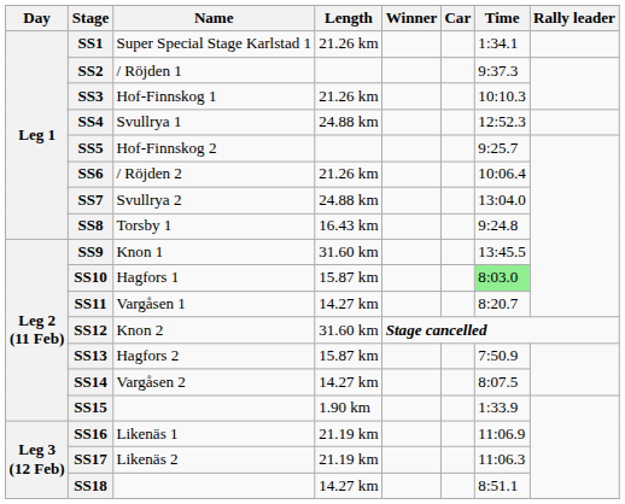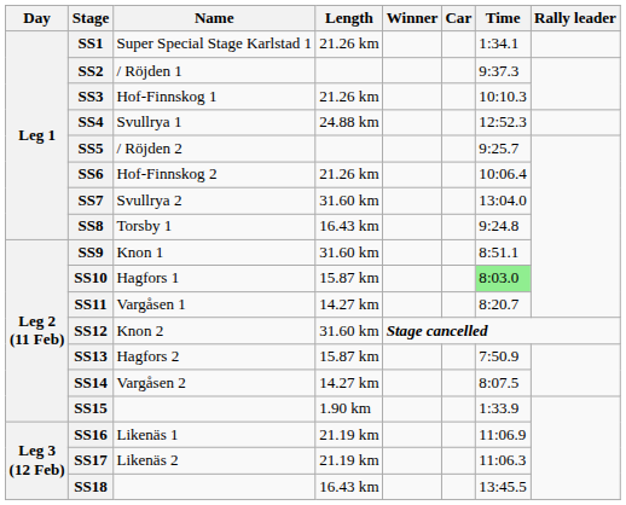 <table class="wikitable plainrowheaders sortable" style="font-size: 85%">
 <tr>
 <th>Day</th>
 <th>Stage</th>
 <th>Name</th>
 <th>Length</th>
 <th>Winner</th>
 <th>Car</th>
 <th>Time</th>
 <th>Rally leader</th>
 </tr>
 <tr>
 <th rowspan="8">Leg 1<br></th>
 <th>SS1</th>
 <td> Super Special Stage Karlstad 1</td>
 <td>21.26 km</td>
 <td></td>
 <td></td>
 <td>1:34.1</td>
 <td rowspan="1"></td>
 </tr>
 <tr>
 <th>SS2</th>
 <td>/ Röjden 1</td>
 <td></td>
 <td></td>
 <td></td>
 <td>9:37.3</td>
 <td rowspan="2"></td>
 </tr>
 <tr>
 <th>SS3</th>
 <td> Hof-Finnskog 1</td>
 <td>21.26 km</td>
 <td></td>
 <td></td>
 <td>10:10.3</td>
 </tr>
 <tr>
 <th>SS4</th>
 <td> Svullrya 1</td>
 <td>24.88 km</td>
 <td></td>
 <td></td>
 <td>12:52.3</td>
 <td rowspan="1"></td>
 </tr>
 <tr>
 <th>SS5</th>
-<td> Hof-Finnskog 2</td>
+<td>/ Röjden 2</td>
 <td></td>
 <td></td>
 <td></td>
 <td>9:25.7</td>
 <td rowspan="7"></td>
 </tr>
 <tr>
 <th>SS6</th>
-<td>/ Röjden 2</td>
+<td> Hof-Finnskog 2</td>
 <td>21.26 km</td>
 <td></td>
 <td></td>
 <td>10:06.4</td>
 </tr>
 <tr>
 <th>SS7</th>
 <td> Svullrya 2</td>
-<td>24.88 km</td>
+<td>31.60 km</td>
 <td></td>
 <td></td>
 <td>13:04.0</td>
 </tr>
 <tr>
 <th>SS8</th>
 <td> Torsby 1</td>
 <td>16.43 km</td>
 <td></td>
 <td></td>
 <td>9:24.8</td>
 </tr>
 <tr>
 <th rowspan="7">Leg 2<br>(11 Feb)</th>
 <th>SS9</th>
 <td> Knon 1</td>
 <td>31.60 km</td>
 <td></td>
 <td></td>
-<td>13:45.5</td>
+<td>8:51.1</td>
 </tr>
 <tr>
 <th>SS10</th>
 <td> Hagfors 1</td>
 <td>15.87 km</td>
 <td></td>
 <td></td>
 <td style="background: lightgreen;">8:03.0</td>
 </tr>
 <tr>
 <th>SS11</th>
 <td> Vargåsen 1</td>
 <td>14.27 km</td>
 <td></td>
 <td></td>
 <td>8:20.7</td>
 </tr>
 <tr>
 <th>SS12</th>
 <td> Knon 2</td>
 <td>31.60 km</td>
 <td colspan="4"><div><strong><em>Stage cancelled</em></strong></div></td>
 </tr>
 <tr>
 <th>SS13</th>
 <td> Hagfors 2</td>
 <td>15.87 km</td>
 <td></td>
 <td></td>
 <td>7:50.9</td>
 <td rowspan="2"></td>
 </tr>
 <tr>
 <th>SS14</th>
 <td> Vargåsen 2</td>
 <td>14.27 km</td>
 <td></td>
 <td></td>
 <td>8:07.5</td>
 </tr>
 <tr>
 <th>SS15</th>
 <td></td>
 <td>1.90 km</td>
 <td></td>
 <td></td>
 <td>1:33.9</td>
 <td rowspan="4"></td>
 </tr>
 <tr>
 <th rowspan="3">Leg 3<br>(12 Feb)</th>
 <th>SS16</th>
 <td> Likenäs 1</td>
 <td>21.19 km</td>
 <td></td>
 <td></td>
 <td>11:06.9</td>
 </tr>
 <tr>
 <th>SS17</th>
 <td> Likenäs 2</td>
 <td>21.19 km</td>
 <td></td>
 <td></td>
 <td>11:06.3</td>
 </tr>
 <tr>
 <th>SS18</th>
 <td> </td>
-<td>14.27 km</td>
+<td>16.43 km</td>
 <td></td>
 <td></td>
-<td>8:51.1</td>
+<td>13:45.5</td>
 </tr>
 </table>
